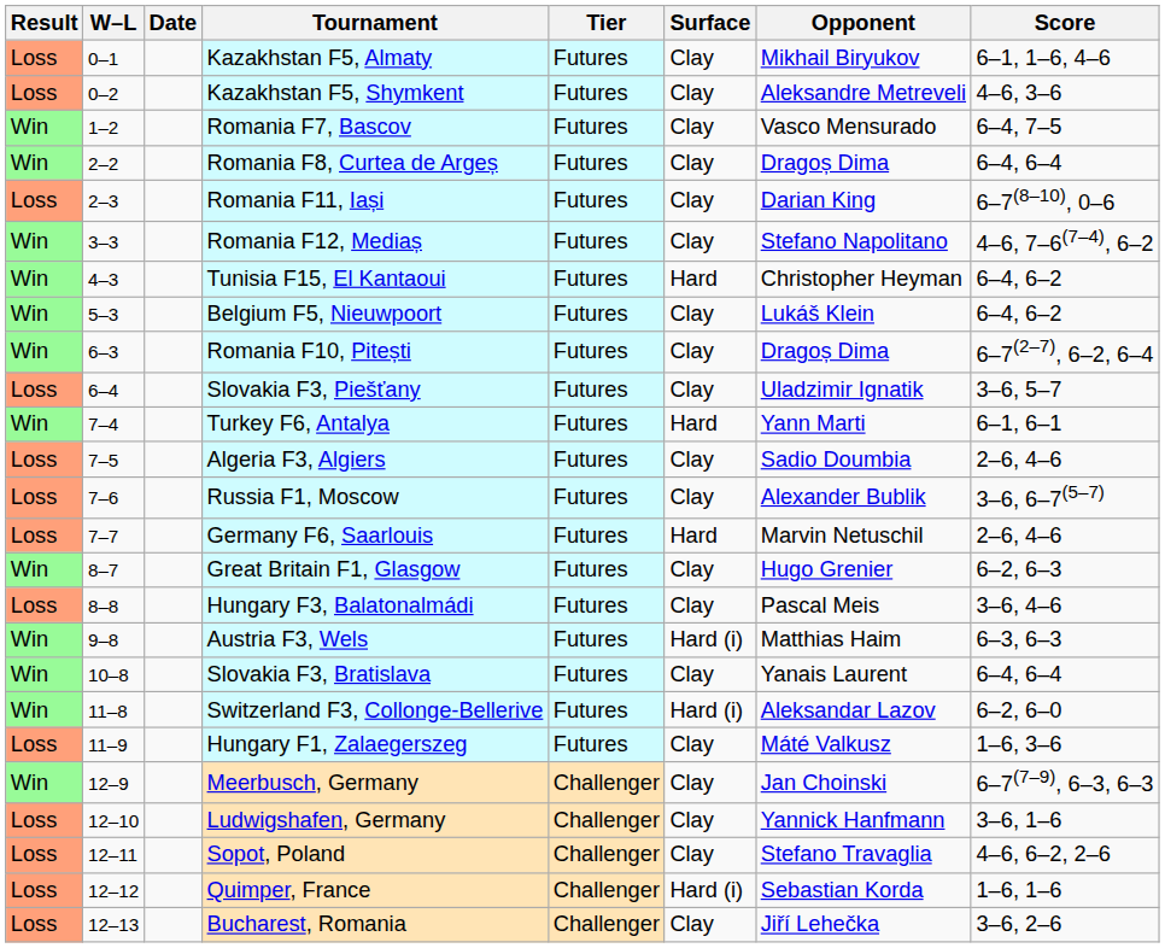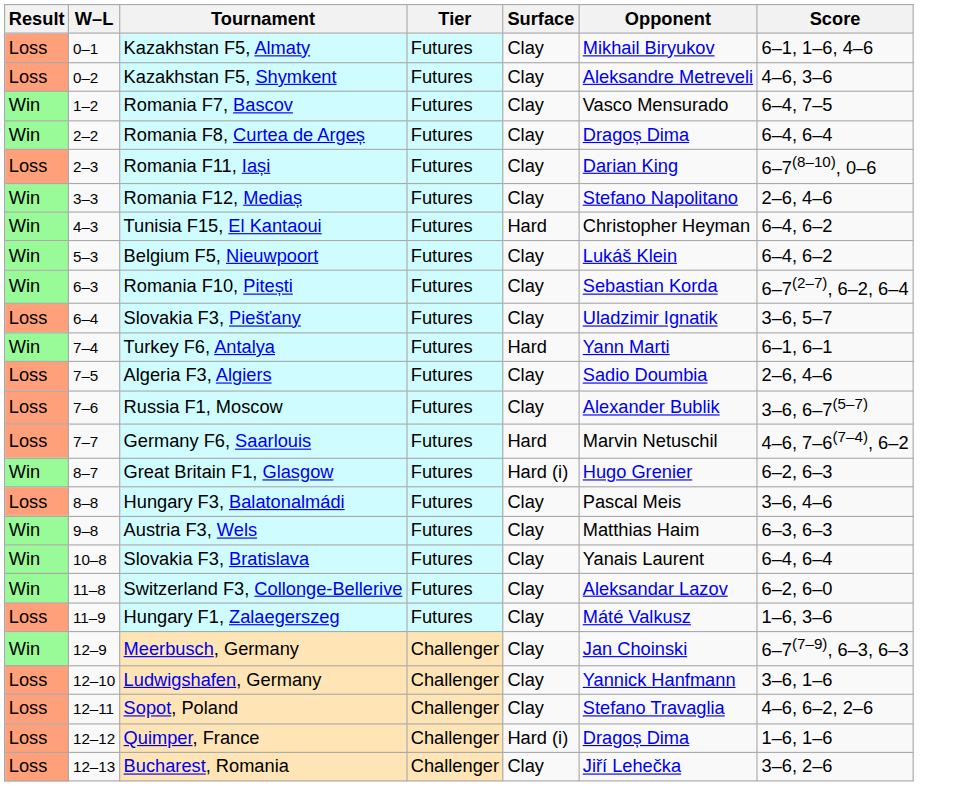 <table class="sortable wikitable">
 <tr>
 <th>Result</th>
 <th class="unsortable">W–L</th>
-<th>Date</th>
 <th>Tournament</th>
 <th>Tier</th>
 <th>Surface</th>
 <th>Opponent</th>
 <th class="unsortable">Score</th>
 </tr>
 <tr>
 <td bgcolor=FFA07A>Loss</td>
 <td><small>0–1</small></td>
-<td></td>
 <td style="background:#cffcff;">Kazakhstan F5, <a href='#'>Almaty</a></td>
 <td style="background:#cffcff;">Futures</td>
 <td>Clay</td>
 <td> <a href='#'>Mikhail Biryukov</a></td>
 <td>6–1, 1–6, 4–6</td>
 </tr>
 <tr>
 <td bgcolor=FFA07A>Loss</td>
 <td><small>0–2</small></td>
-<td></td>
 <td style="background:#cffcff;">Kazakhstan F5, <a href='#'>Shymkent</a></td>
 <td style="background:#cffcff;">Futures</td>
 <td>Clay</td>
 <td> <a href='#'>Aleksandre Metreveli</a></td>
 <td>4–6, 3–6</td>
 </tr>
 <tr>
 <td bgcolor=98FB98>Win</td>
 <td><small>1–2</small></td>
-<td></td>
 <td style="background:#cffcff;">Romania F7, <a href='#'>Bascov</a></td>
 <td style="background:#cffcff;">Futures</td>
 <td>Clay</td>
 <td> Vasco Mensurado</td>
 <td>6–4, 7–5</td>
 </tr>
 <tr>
 <td bgcolor=98FB98>Win</td>
 <td><small>2–2</small></td>
-<td></td>
 <td style="background:#cffcff;">Romania F8, <a href='#'>Curtea de Argeș</a></td>
 <td style="background:#cffcff;">Futures</td>
 <td>Clay</td>
 <td> <a href='#'>Dragoș Dima</a></td>
 <td>6–4, 6–4</td>
 </tr>
 <tr>
 <td bgcolor=FFA07A>Loss</td>
 <td><small>2–3</small></td>
-<td></td>
 <td style="background:#cffcff;">Romania F11, <a href='#'>Iași</a></td>
 <td style="background:#cffcff;">Futures</td>
 <td>Clay</td>
 <td> <a href='#'>Darian King</a></td>
 <td>6–7<sup>(8–10)</sup>, 0–6</td>
 </tr>
 <tr>
 <td bgcolor=98FB98>Win</td>
 <td><small>3–3</small></td>
-<td></td>
 <td style="background:#cffcff;">Romania F12, <a href='#'>Mediaș</a></td>
 <td style="background:#cffcff;">Futures</td>
 <td>Clay</td>
 <td> <a href='#'>Stefano Napolitano</a></td>
-<td>4–6, 7–6<sup>(7–4)</sup>, 6–2</td>
+<td>2–6, 4–6</td>
 </tr>
 <tr>
 <td bgcolor=98FB98>Win</td>
 <td><small>4–3</small></td>
-<td></td>
 <td style="background:#cffcff;">Tunisia F15, <a href='#'>El Kantaoui</a></td>
 <td style="background:#cffcff;">Futures</td>
 <td>Hard</td>
 <td> Christopher Heyman</td>
 <td>6–4, 6–2</td>
 </tr>
 <tr>
 <td bgcolor=98FB98>Win</td>
 <td><small>5–3</small></td>
-<td></td>
 <td style="background:#cffcff;">Belgium F5, <a href='#'>Nieuwpoort</a></td>
 <td style="background:#cffcff;">Futures</td>
 <td>Clay</td>
 <td> <a href='#'>Lukáš Klein</a></td>
 <td>6–4, 6–2</td>
 </tr>
 <tr>
 <td bgcolor=98FB98>Win</td>
 <td><small>6–3</small></td>
-<td></td>
 <td style="background:#cffcff;">Romania F10, <a href='#'>Pitești</a></td>
 <td style="background:#cffcff;">Futures</td>
 <td>Clay</td>
-<td> <a href='#'>Dragoș Dima</a></td>
+<td> <a href='#'>Sebastian Korda</a></td>
 <td>6–7<sup>(2–7)</sup>, 6–2, 6–4</td>
 </tr>
 <tr>
 <td bgcolor=FFA07A>Loss</td>
 <td><small>6–4</small></td>
-<td></td>
 <td style="background:#cffcff;">Slovakia F3, <a href='#'>Piešťany</a></td>
 <td style="background:#cffcff;">Futures</td>
 <td>Clay</td>
 <td> <a href='#'>Uladzimir Ignatik</a></td>
 <td>3–6, 5–7</td>
 </tr>
 <tr>
 <td bgcolor=98FB98>Win</td>
 <td><small>7–4</small></td>
-<td></td>
 <td style="background:#cffcff;">Turkey F6, <a href='#'>Antalya</a></td>
 <td style="background:#cffcff;">Futures</td>
 <td>Hard</td>
 <td> <a href='#'>Yann Marti</a></td>
 <td>6–1, 6–1</td>
 </tr>
 <tr>
 <td bgcolor=FFA07A>Loss</td>
 <td><small>7–5</small></td>
-<td></td>
 <td style="background:#cffcff;">Algeria F3, <a href='#'>Algiers</a></td>
 <td style="background:#cffcff;">Futures</td>
 <td>Clay</td>
 <td> <a href='#'>Sadio Doumbia</a></td>
 <td>2–6, 4–6</td>
 </tr>
 <tr>
 <td bgcolor=FFA07A>Loss</td>
 <td><small>7–6</small></td>
-<td></td>
 <td style="background:#cffcff;">Russia F1, Moscow</td>
 <td style="background:#cffcff;">Futures</td>
 <td>Clay</td>
 <td> <a href='#'>Alexander Bublik</a></td>
 <td>3–6, 6–7<sup>(5–7)</sup></td>
 </tr>
 <tr>
 <td bgcolor=FFA07A>Loss</td>
 <td><small>7–7</small></td>
-<td></td>
 <td style="background:#cffcff;">Germany F6, <a href='#'>Saarlouis</a></td>
 <td style="background:#cffcff;">Futures</td>
 <td>Hard</td>
 <td> Marvin Netuschil</td>
-<td>2–6, 4–6</td>
+<td>4–6, 7–6<sup>(7–4)</sup>, 6–2</td>
 </tr>
 <tr>
 <td bgcolor=98FB98>Win</td>
 <td><small>8–7</small></td>
-<td></td>
 <td style="background:#cffcff;">Great Britain F1, <a href='#'>Glasgow</a></td>
 <td style="background:#cffcff;">Futures</td>
-<td>Clay</td>
+<td>Hard (i)</td>
 <td> <a href='#'>Hugo Grenier</a></td>
 <td>6–2, 6–3</td>
 </tr>
 <tr>
 <td bgcolor=FFA07A>Loss</td>
 <td><small>8–8</small></td>
-<td></td>
 <td style="background:#cffcff;">Hungary F3, <a href='#'>Balatonalmádi</a></td>
 <td style="background:#cffcff;">Futures</td>
 <td>Clay</td>
 <td> Pascal Meis</td>
 <td>3–6, 4–6</td>
 </tr>
 <tr>
 <td bgcolor=98FB98>Win</td>
 <td><small>9–8</small></td>
-<td></td>
 <td style="background:#cffcff;">Austria F3, <a href='#'>Wels</a></td>
 <td style="background:#cffcff;">Futures</td>
-<td>Hard (i)</td>
+<td>Clay</td>
 <td> Matthias Haim</td>
 <td>6–3, 6–3</td>
 </tr>
 <tr>
 <td bgcolor=98FB98>Win</td>
 <td><small>10–8</small></td>
-<td></td>
 <td style="background:#cffcff;">Slovakia F3, <a href='#'>Bratislava</a></td>
 <td style="background:#cffcff;">Futures</td>
 <td>Clay</td>
 <td> Yanais Laurent</td>
 <td>6–4, 6–4</td>
 </tr>
 <tr>
 <td bgcolor=98FB98>Win</td>
 <td><small>11–8</small></td>
-<td></td>
 <td style="background:#cffcff;">Switzerland F3, <a href='#'>Collonge-Bellerive</a></td>
 <td style="background:#cffcff;">Futures</td>
-<td>Hard (i)</td>
+<td>Clay</td>
 <td> <a href='#'>Aleksandar Lazov</a></td>
 <td>6–2, 6–0</td>
 </tr>
 <tr>
 <td bgcolor=FFA07A>Loss</td>
 <td><small>11–9</small></td>
-<td></td>
 <td style="background:#cffcff;">Hungary F1, <a href='#'>Zalaegerszeg</a></td>
 <td style="background:#cffcff;">Futures</td>
 <td>Clay</td>
 <td> <a href='#'>Máté Valkusz</a></td>
 <td>1–6, 3–6</td>
 </tr>
 <tr>
 <td bgcolor=98FB98>Win</td>
 <td><small>12–9</small></td>
-<td><a href='#'></a></td>
 <td style="background:moccasin;"><a href='#'>Meerbusch</a>, Germany</td>
 <td style="background:moccasin;">Challenger</td>
 <td>Clay</td>
 <td> <a href='#'>Jan Choinski</a></td>
 <td>6–7<sup>(7–9)</sup>, 6–3, 6–3</td>
 </tr>
 <tr>
 <td bgcolor=FFA07A>Loss</td>
 <td><small>12–10</small></td>
-<td><a href='#'></a></td>
 <td style="background:moccasin;"><a href='#'>Ludwigshafen</a>, Germany</td>
 <td style="background:moccasin;">Challenger</td>
 <td>Clay</td>
 <td> <a href='#'>Yannick Hanfmann</a></td>
 <td>3–6, 1–6</td>
 </tr>
 <tr>
 <td bgcolor=FFA07A>Loss</td>
 <td><small>12–11</small></td>
-<td><a href='#'></a></td>
 <td style="background:moccasin;"><a href='#'>Sopot</a>, Poland</td>
 <td style="background:moccasin;">Challenger</td>
 <td>Clay</td>
 <td> <a href='#'>Stefano Travaglia</a></td>
 <td>4–6, 6–2, 2–6</td>
 </tr>
 <tr>
 <td bgcolor=FFA07A>Loss</td>
 <td><small>12–12</small></td>
-<td><a href='#'></a></td>
 <td style="background:moccasin;"><a href='#'>Quimper</a>, France</td>
 <td style="background:moccasin;">Challenger</td>
 <td>Hard (i)</td>
-<td> <a href='#'>Sebastian Korda</a></td>
+<td> <a href='#'>Dragoș Dima</a></td>
 <td>1–6, 1–6</td>
 </tr>
 <tr>
 <td bgcolor=FFA07A>Loss</td>
 <td><small>12–13</small></td>
-<td><a href='#'></a></td>
 <td style="background:moccasin;"><a href='#'>Bucharest</a>, Romania</td>
 <td style="background:moccasin;">Challenger</td>
 <td>Clay</td>
 <td> <a href='#'>Jiří Lehečka</a></td>
 <td>3–6, 2–6</td>
 </tr>
 </table>
